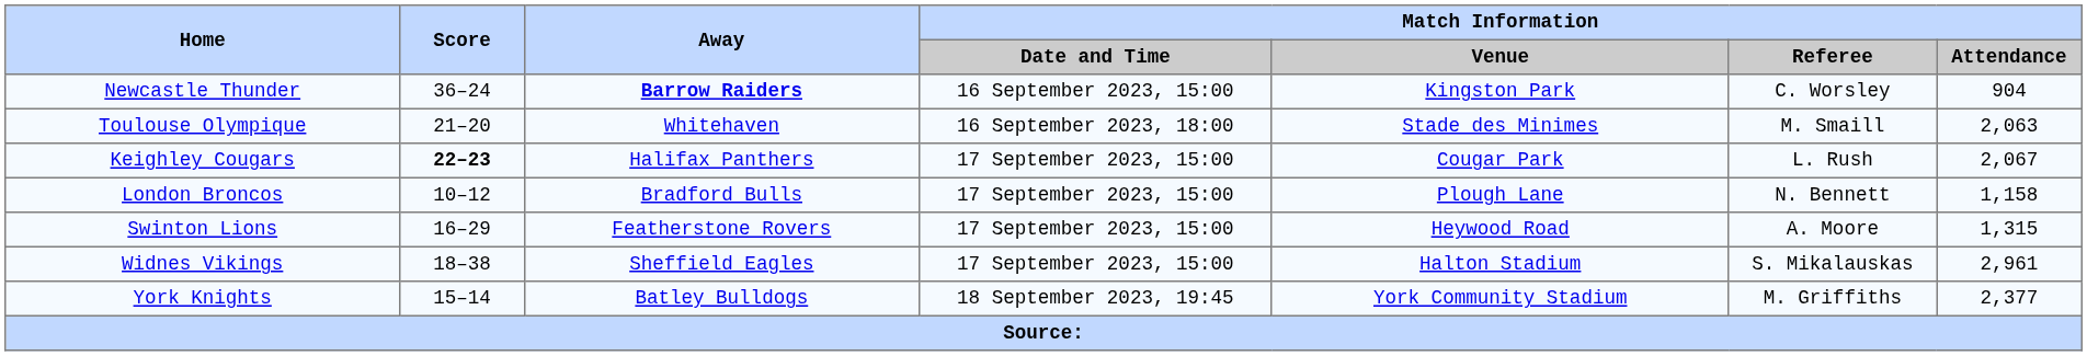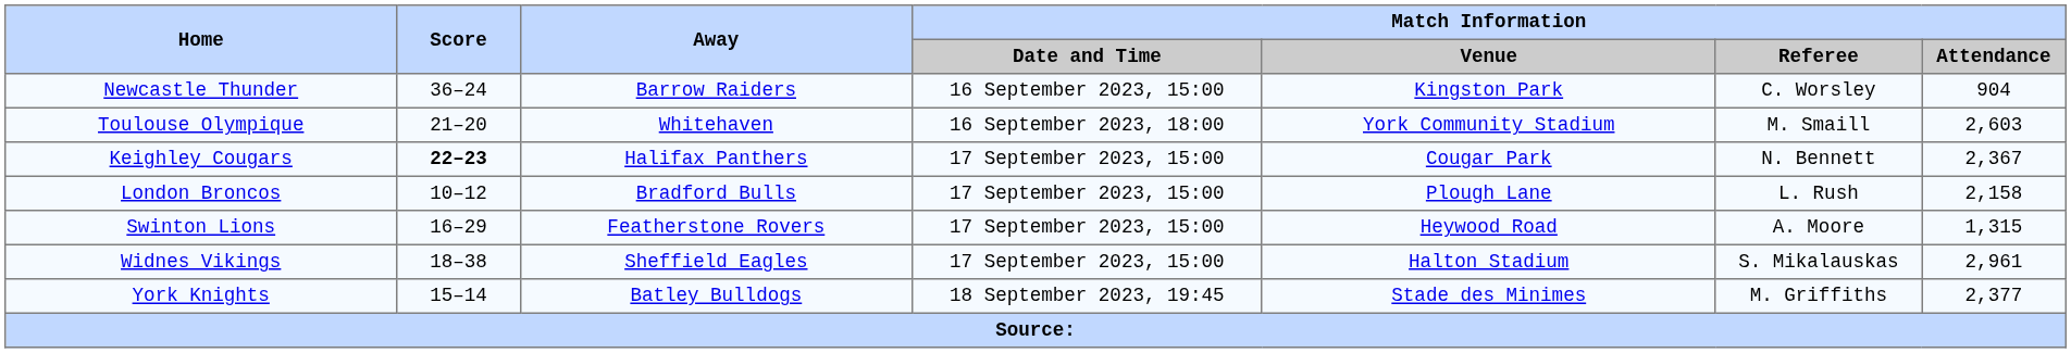 <table border=1 style="border-collapse:collapse; font-size:90%; text-align:center;" cellpadding=3 cellspacing=0 width=100%>
 <tr bgcolor=#C1D8FF>
 <th scope="col" rowspan=2 width=19%>Home</th>
 <th scope="col" rowspan=2 width=6%>Score</th>
 <th scope="col" rowspan=2 width=19%>Away</th>
 <th colspan=6>Match Information</th>
 </tr>
 <tr bgcolor=#CCCCCC>
 <th scope="col" width=17%>Date and Time</th>
 <th scope="col" width=22%>Venue</th>
 <th scope="col" width=10%>Referee</th>
 <th scope="col" width=7%>Attendance</th>
 </tr>
 <tr bgcolor=#F5FAFF>
 <td> <a href='#'>Newcastle Thunder</a></td>
 <td>36–24</td>
-<td><strong> <a href='#'>Barrow Raiders</a></strong></td>
+<td> <a href='#'>Barrow Raiders</a></td>
 <td>16 September 2023, 15:00</td>
 <td><a href='#'>Kingston Park</a></td>
 <td>C. Worsley</td>
 <td>904</td>
 </tr>
 <tr bgcolor=#F5FAFF>
 <td> <a href='#'>Toulouse Olympique</a></td>
 <td>21–20</td>
 <td> <a href='#'>Whitehaven</a></td>
 <td>16 September 2023, 18:00</td>
-<td><a href='#'>Stade des Minimes</a></td>
+<td><a href='#'>York Community Stadium</a></td>
 <td>M. Smaill</td>
-<td>2,063</td>
+<td>2,603</td>
 </tr>
 <tr bgcolor=#F5FAFF>
 <td> <a href='#'>Keighley Cougars</a></td>
 <td><strong>22–23</strong></td>
 <td> <a href='#'>Halifax Panthers</a></td>
 <td>17 September 2023, 15:00</td>
 <td><a href='#'>Cougar Park</a></td>
-<td>L. Rush</td>
-<td>2,067</td>
+<td>N. Bennett</td>
+<td>2,367</td>
 </tr>
 <tr bgcolor=#F5FAFF>
 <td> <a href='#'>London Broncos</a></td>
 <td>10–12</td>
 <td> <a href='#'>Bradford Bulls</a></td>
 <td>17 September 2023, 15:00</td>
 <td><a href='#'>Plough Lane</a></td>
-<td>N. Bennett</td>
-<td>1,158</td>
+<td>L. Rush</td>
+<td>2,158</td>
 </tr>
 <tr bgcolor=#F5FAFF>
 <td> <a href='#'>Swinton Lions</a></td>
 <td>16–29</td>
 <td> <a href='#'>Featherstone Rovers</a></td>
 <td>17 September 2023, 15:00</td>
 <td><a href='#'>Heywood Road</a></td>
 <td>A. Moore</td>
 <td>1,315</td>
 </tr>
 <tr bgcolor=#F5FAFF>
 <td> <a href='#'>Widnes Vikings</a></td>
 <td>18–38</td>
 <td> <a href='#'>Sheffield Eagles</a></td>
 <td>17 September 2023, 15:00</td>
 <td><a href='#'>Halton Stadium</a></td>
 <td>S. Mikalauskas</td>
 <td>2,961</td>
 </tr>
 <tr bgcolor=#F5FAFF>
 <td> <a href='#'>York Knights</a></td>
 <td>15–14</td>
 <td> <a href='#'>Batley Bulldogs</a></td>
 <td>18 September 2023, 19:45</td>
-<td><a href='#'>York Community Stadium</a></td>
+<td><a href='#'>Stade des Minimes</a></td>
 <td>M. Griffiths</td>
 <td>2,377</td>
 </tr>
 <tr style="background:#c1d8ff;">
 <th colspan=7>Source:</th>
 </tr>
 </table>
